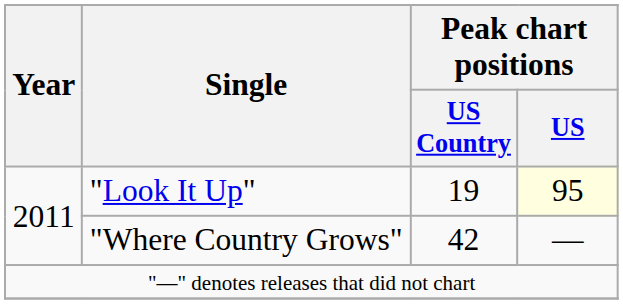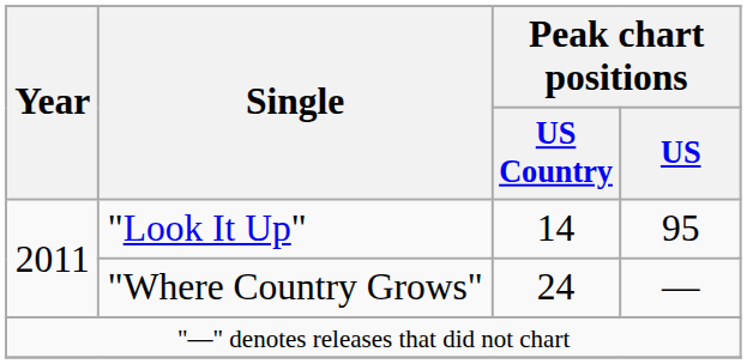 <table class="wikitable" style="text-align:center;">
 <tr>
 <th rowspan="2">Year</th>
 <th rowspan="2">Single</th>
 <th colspan="2">Peak chart<br>positions</th>
 </tr>
 <tr style="font-size:smaller;">
 <th width="45"><a href='#'>US Country</a></th>
 <th width="45"><a href='#'>US</a></th>
 </tr>
 <tr>
 <td rowspan="2">2011</td>
 <td align="left">"<a href='#'>Look It Up</a>"</td>
-<td>19</td>
-<td style="background: lightyellow;">95</td>
+<td>14</td>
+<td>95</td>
 </tr>
 <tr>
 <td align="left">"Where Country Grows"</td>
-<td>42</td>
+<td>24</td>
 <td>—</td>
 </tr>
 <tr>
 <td colspan="4" style="font-size:8pt">"—" denotes releases that did not chart</td>
 </tr>
 <tr>
 </tr>
 </table>
